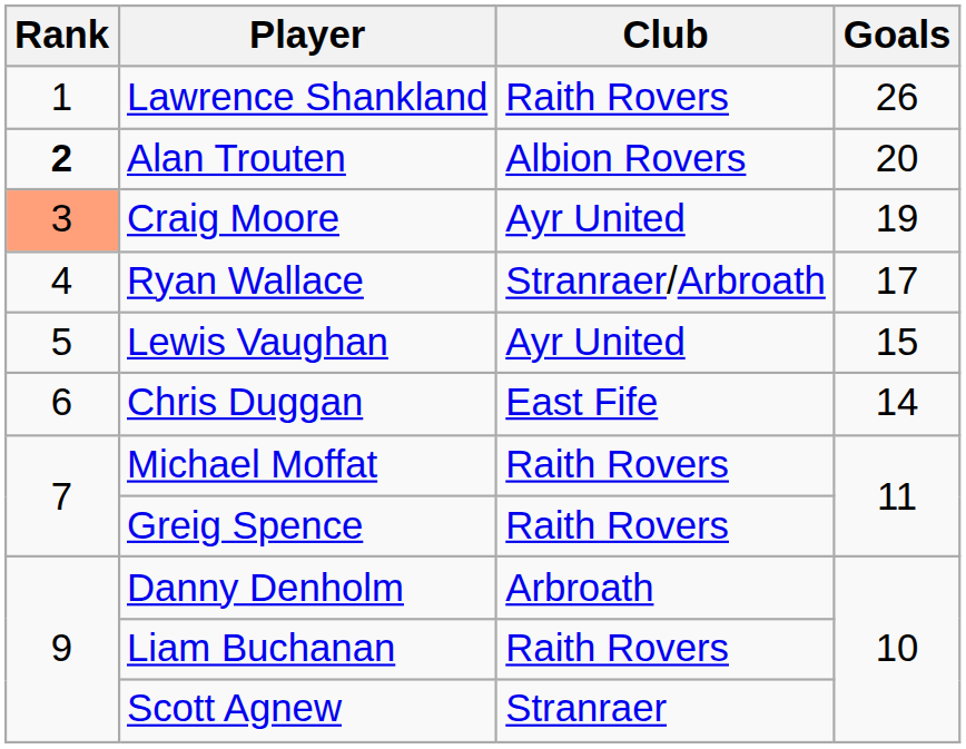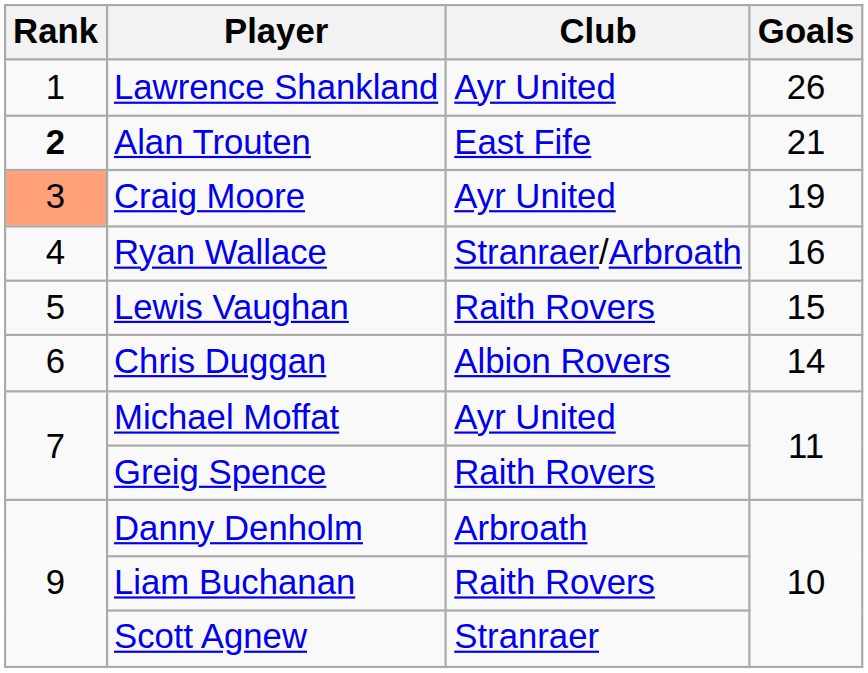 <table class="wikitable" style="text-align:center">
 <tr>
 <th>Rank</th>
 <th>Player</th>
 <th>Club</th>
 <th>Goals</th>
 </tr>
 <tr>
 <td>1</td>
 <td align="left"> <a href='#'>Lawrence Shankland</a></td>
-<td align="left"><a href='#'>Raith Rovers</a></td>
+<td align="left"><a href='#'>Ayr United</a></td>
 <td>26</td>
 </tr>
 <tr>
 <td><strong>2</strong></td>
 <td align="left"> <a href='#'>Alan Trouten</a></td>
-<td align="left"><a href='#'>Albion Rovers</a></td>
-<td>20</td>
+<td align="left"><a href='#'>East Fife</a></td>
+<td>21</td>
 </tr>
 <tr>
 <td style="background: lightsalmon;">3</td>
 <td align="left"> <a href='#'>Craig Moore</a></td>
 <td align="left"><a href='#'>Ayr United</a></td>
 <td>19</td>
 </tr>
 <tr>
 <td>4</td>
 <td align="left"> <a href='#'>Ryan Wallace</a></td>
 <td align="left"><a href='#'>Stranraer</a>/<a href='#'>Arbroath</a></td>
-<td>17</td>
+<td>16</td>
 </tr>
 <tr>
 <td>5</td>
 <td align="left"> <a href='#'>Lewis Vaughan</a></td>
-<td align="left"><a href='#'>Ayr United</a></td>
+<td align="left"><a href='#'>Raith Rovers</a></td>
 <td>15</td>
 </tr>
 <tr>
 <td>6</td>
 <td align="left"> <a href='#'>Chris Duggan</a></td>
-<td align="left"><a href='#'>East Fife</a></td>
+<td align="left"><a href='#'>Albion Rovers</a></td>
 <td>14</td>
 </tr>
 <tr>
 <td rowspan="2">7</td>
 <td align="left"> <a href='#'>Michael Moffat</a></td>
-<td align="left"><a href='#'>Raith Rovers</a></td>
+<td align="left"><a href='#'>Ayr United</a></td>
 <td rowspan="2">11</td>
 </tr>
 <tr>
 <td align="left"> <a href='#'>Greig Spence</a></td>
 <td align="left"><a href='#'>Raith Rovers</a></td>
 </tr>
 <tr>
 <td rowspan="3">9</td>
 <td align="left"> <a href='#'>Danny Denholm</a></td>
 <td align="left"><a href='#'>Arbroath</a></td>
 <td rowspan="3">10</td>
 </tr>
 <tr>
 <td align="left"> <a href='#'>Liam Buchanan</a></td>
 <td align="left"><a href='#'>Raith Rovers</a></td>
 </tr>
 <tr>
 <td align="left"> <a href='#'>Scott Agnew</a></td>
 <td align="left"><a href='#'>Stranraer</a></td>
 </tr>
 </table>
